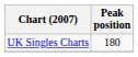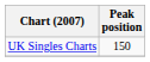 <table class="wikitable">
 <tr>
 <th align="left">Chart (2007)</th>
 <th align="left">Peak<br>position</th>
 </tr>
 <tr>
 <td align="left"><a href='#'>UK Singles Charts</a></td>
-<td align="center">180</td>
+<td align="center">150</td>
 </tr>
 <tr>
 </tr>
 </table>
